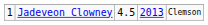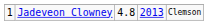 <table class="wikitable">
 <tr>
 </tr>
 <tr>
 <td>1</td>
 <td><a href='#'>Jadeveon Clowney</a></td>
-<td>4.5</td>
+<td>4.8</td>
 <td><a href='#'>2013</a></td>
 <td style="font-size:80%;">Clemson</td>
 </tr>
 </table>
